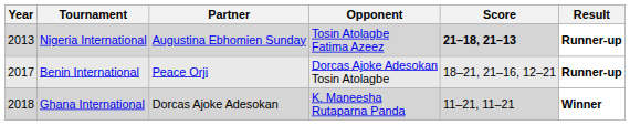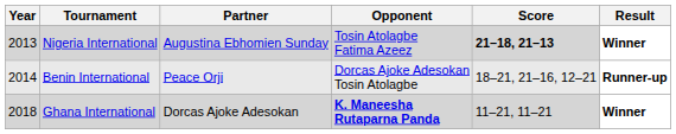 <table class="sortable wikitable" style="font-size: 90%;">
 <tr>
 <th>Year</th>
 <th>Tournament</th>
 <th>Partner</th>
 <th>Opponent</th>
 <th>Score</th>
 <th>Result</th>
 </tr>
 <tr style="background:#D5D5D5">
 <td align="center">2013</td>
 <td align="left"><a href='#'>Nigeria International</a></td>
 <td align="left"> <a href='#'>Augustina Ebhomien Sunday</a></td>
 <td align="left"> <a href='#'>Tosin Atolagbe</a><br> <a href='#'>Fatima Azeez</a></td>
 <td align="left"><strong>21–18, 21–13</strong></td>
-<td style="text-align:left; background:white"> <strong>Runner-up</strong></td>
+<td style="text-align:left; background:white"> <strong>Winner</strong></td>
 </tr>
 <tr style="background:#E9E9E9">
-<td align="center">2017</td>
+<td align="center">2014</td>
 <td align="left"><a href='#'>Benin International</a></td>
 <td align="left"> <a href='#'>Peace Orji</a></td>
 <td align="left"> <a href='#'>Dorcas Ajoke Adesokan</a><br> Tosin Atolagbe</td>
 <td align="left">18–21, 21–16, 12–21</td>
 <td style="text-align:left; background:white"> <strong>Runner-up</strong></td>
 </tr>
 <tr style="background:#D5D5D5">
 <td align="center">2018</td>
 <td align="left"><a href='#'>Ghana International</a></td>
 <td align="left"> Dorcas Ajoke Adesokan</td>
-<td align="left"> <a href='#'>K. Maneesha</a><br> <a href='#'>Rutaparna Panda</a></td>
+<td align="left"><strong> <a href='#'>K. Maneesha</a><br> <a href='#'>Rutaparna Panda</a></strong></td>
 <td align="left">11–21, 11–21</td>
 <td style="text-align:left; background:white"> <strong>Winner</strong></td>
 </tr>
 </table>
